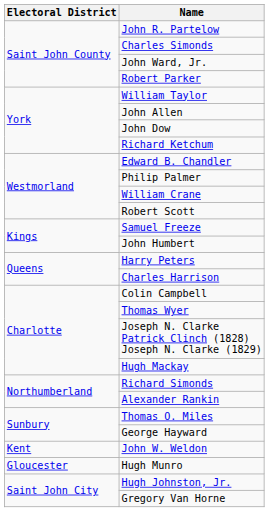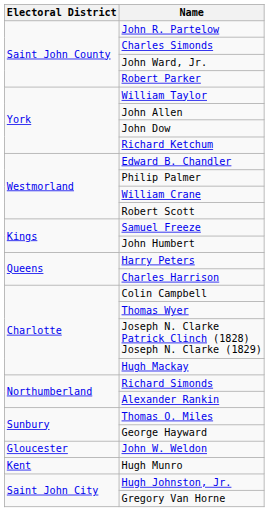 <table class="wikitable">
 <tr>
 <th>Electoral District</th>
 <th>Name</th>
 </tr>
 <tr>
 <td rowspan="4"><a href='#'>Saint John County</a></td>
 <td><a href='#'>John R. Partelow</a></td>
 </tr>
 <tr>
 <td><a href='#'>Charles Simonds</a></td>
 </tr>
 <tr>
 <td>John Ward, Jr.</td>
 </tr>
 <tr>
 <td><a href='#'>Robert Parker</a></td>
 </tr>
 <tr>
 <td rowspan="4"><a href='#'>York</a></td>
 <td><a href='#'>William Taylor</a></td>
 </tr>
 <tr>
 <td>John Allen</td>
 </tr>
 <tr>
 <td>John Dow</td>
 </tr>
 <tr>
 <td><a href='#'>Richard Ketchum</a></td>
 </tr>
 <tr>
 <td rowspan="4"><a href='#'>Westmorland</a></td>
 <td><a href='#'>Edward B. Chandler</a></td>
 </tr>
 <tr>
 <td>Philip Palmer</td>
 </tr>
 <tr>
 <td><a href='#'>William Crane</a></td>
 </tr>
 <tr>
 <td>Robert Scott</td>
 </tr>
 <tr>
 <td rowspan="2"><a href='#'>Kings</a></td>
 <td><a href='#'>Samuel Freeze</a></td>
 </tr>
 <tr>
 <td>John Humbert</td>
 </tr>
 <tr>
 <td rowspan="2"><a href='#'>Queens</a></td>
 <td><a href='#'>Harry Peters</a></td>
 </tr>
 <tr>
 <td><a href='#'>Charles Harrison</a></td>
 </tr>
 <tr>
 <td rowspan="4"><a href='#'>Charlotte</a></td>
 <td>Colin Campbell</td>
 </tr>
 <tr>
 <td><a href='#'>Thomas Wyer</a></td>
 </tr>
 <tr>
 <td>Joseph N. Clarke<br><a href='#'>Patrick Clinch</a> (1828)<br>Joseph N. Clarke (1829)</td>
 </tr>
 <tr>
 <td><a href='#'>Hugh Mackay</a></td>
 </tr>
 <tr>
 <td rowspan="2"><a href='#'>Northumberland</a></td>
 <td><a href='#'>Richard Simonds</a></td>
 </tr>
 <tr>
 <td><a href='#'>Alexander Rankin</a></td>
 </tr>
 <tr>
 <td rowspan="2"><a href='#'>Sunbury</a></td>
 <td><a href='#'>Thomas O. Miles</a></td>
 </tr>
 <tr>
 <td>George Hayward</td>
 </tr>
 <tr>
-<td><a href='#'>Kent</a></td>
+<td><a href='#'>Gloucester</a></td>
 <td><a href='#'>John W. Weldon</a></td>
 </tr>
 <tr>
-<td><a href='#'>Gloucester</a></td>
+<td><a href='#'>Kent</a></td>
 <td>Hugh Munro</td>
 </tr>
 <tr>
 <td rowspan="2"><a href='#'>Saint John City</a></td>
 <td><a href='#'>Hugh Johnston, Jr.</a></td>
 </tr>
 <tr>
 <td>Gregory Van Horne</td>
 </tr>
 </table>
